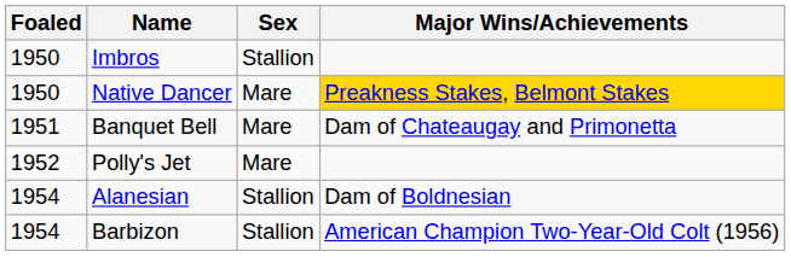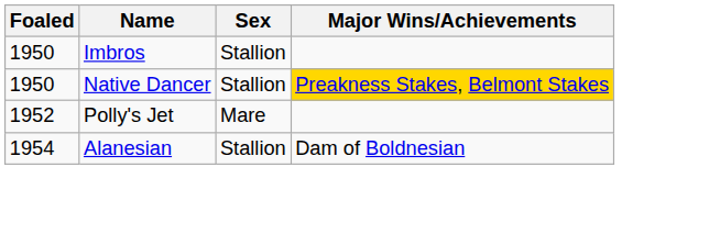 <table class="wikitable">
 <tr>
 <th>Foaled</th>
 <th>Name</th>
 <th>Sex</th>
 <th>Major Wins/Achievements</th>
 </tr>
 <tr>
 <td>1950</td>
 <td><a href='#'>Imbros</a></td>
 <td>Stallion</td>
 <td></td>
 </tr>
 <tr>
 <td>1950</td>
 <td><a href='#'>Native Dancer</a></td>
-<td>Mare</td>
+<td>Stallion</td>
 <td style="background: gold;"><a href='#'>Preakness Stakes</a>, <a href='#'>Belmont Stakes</a></td>
-</tr>
-<tr>
-<td>1951</td>
-<td>Banquet Bell</td>
-<td>Mare</td>
-<td>Dam of <a href='#'>Chateaugay</a> and <a href='#'>Primonetta</a></td>
 </tr>
 <tr>
 <td>1952</td>
 <td>Polly's Jet</td>
 <td>Mare</td>
 <td></td>
 </tr>
 <tr>
 <td>1954</td>
 <td><a href='#'>Alanesian</a></td>
 <td>Stallion</td>
 <td>Dam of <a href='#'>Boldnesian</a></td>
 </tr>
-<tr>
-<td>1954</td>
-<td>Barbizon</td>
-<td>Stallion</td>
-<td><a href='#'>American Champion Two-Year-Old Colt</a> (1956)</td>
-</tr>
 </table>
